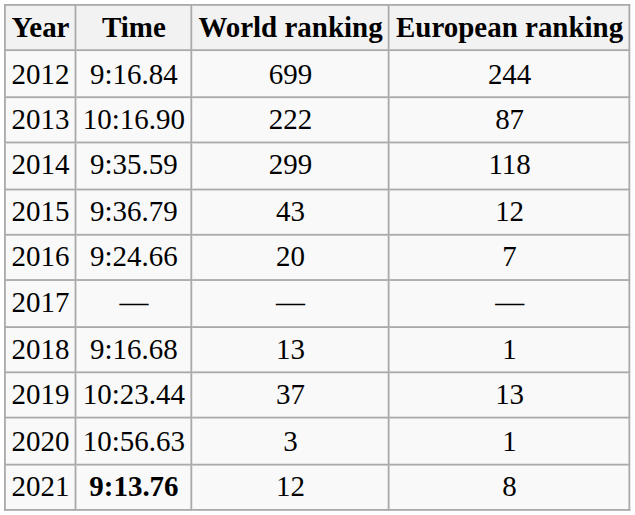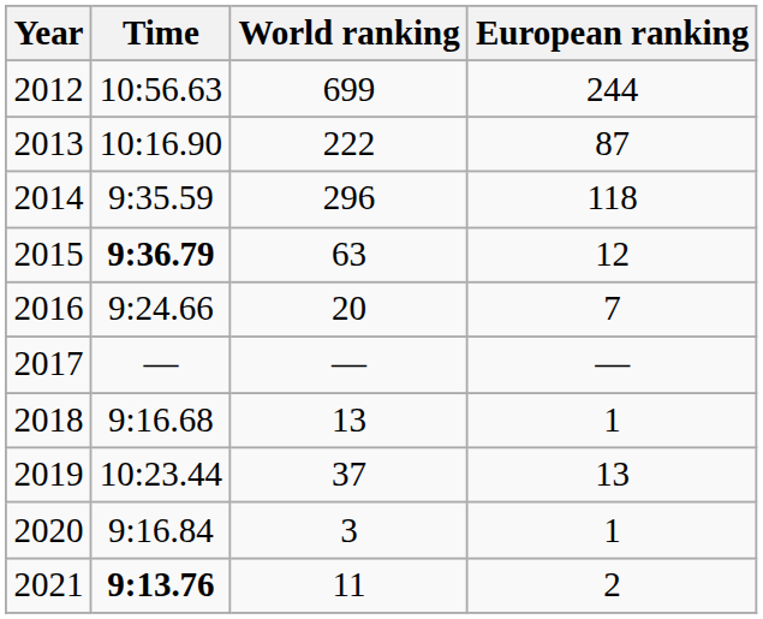 <table class="wikitable sortable" style="text-align:center">
 <tr>
 <th>Year</th>
 <th>Time</th>
 <th>World ranking</th>
 <th>European ranking</th>
 </tr>
 <tr>
 <td>2012</td>
-<td>9:16.84</td>
+<td>10:56.63</td>
 <td>699</td>
 <td>244</td>
 </tr>
 <tr>
 <td>2013</td>
 <td>10:16.90</td>
 <td>222</td>
 <td>87</td>
 </tr>
 <tr>
 <td>2014</td>
 <td>9:35.59</td>
-<td>299</td>
+<td>296</td>
 <td>118</td>
 </tr>
 <tr>
 <td>2015</td>
-<td>9:36.79</td>
-<td>43</td>
+<td><strong>9:36.79</strong></td>
+<td>63</td>
 <td>12</td>
 </tr>
 <tr>
 <td>2016</td>
 <td>9:24.66</td>
 <td>20</td>
 <td>7</td>
 </tr>
 <tr>
 <td>2017</td>
 <td>—</td>
 <td>—</td>
 <td>—</td>
 </tr>
 <tr>
 <td>2018</td>
 <td>9:16.68</td>
 <td>13</td>
 <td>1</td>
 </tr>
 <tr>
 <td>2019</td>
 <td>10:23.44</td>
 <td>37</td>
 <td>13</td>
 </tr>
 <tr>
 <td>2020</td>
-<td>10:56.63</td>
+<td>9:16.84</td>
 <td>3</td>
 <td>1</td>
 </tr>
 <tr>
 <td>2021</td>
 <td><strong>9:13.76</strong></td>
-<td>12</td>
-<td>8</td>
+<td>11</td>
+<td>2</td>
 </tr>
 </table>
